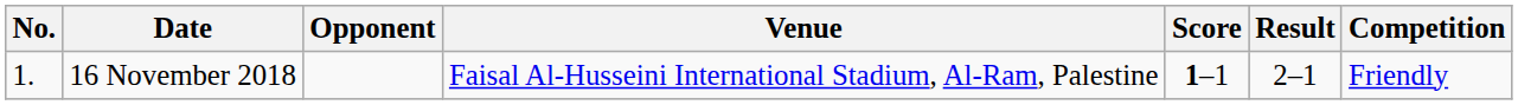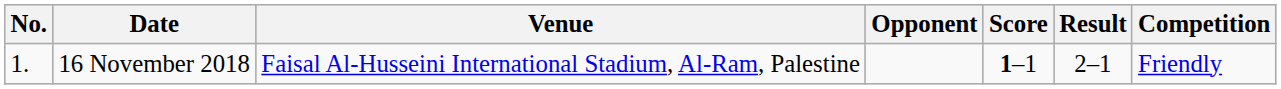 <table class="wikitable plainrowheaders sortable">
 <tr>
 <th>No.</th>
 <th>Date</th>
+<th>Venue</th>
 <th>Opponent</th>
-<th>Venue</th>
 <th>Score</th>
 <th>Result</th>
 <th>Competition</th>
 </tr>
 <tr>
 <td>1.</td>
 <td>16 November 2018</td>
+<td><a href='#'>Faisal Al-Husseini International Stadium</a>, <a href='#'>Al-Ram</a>, Palestine</td>
 <td></td>
-<td><a href='#'>Faisal Al-Husseini International Stadium</a>, <a href='#'>Al-Ram</a>, Palestine</td>
 <td align=center><strong>1</strong>–1</td>
 <td align=center>2–1</td>
 <td><a href='#'>Friendly</a></td>
 </tr>
 </table>
